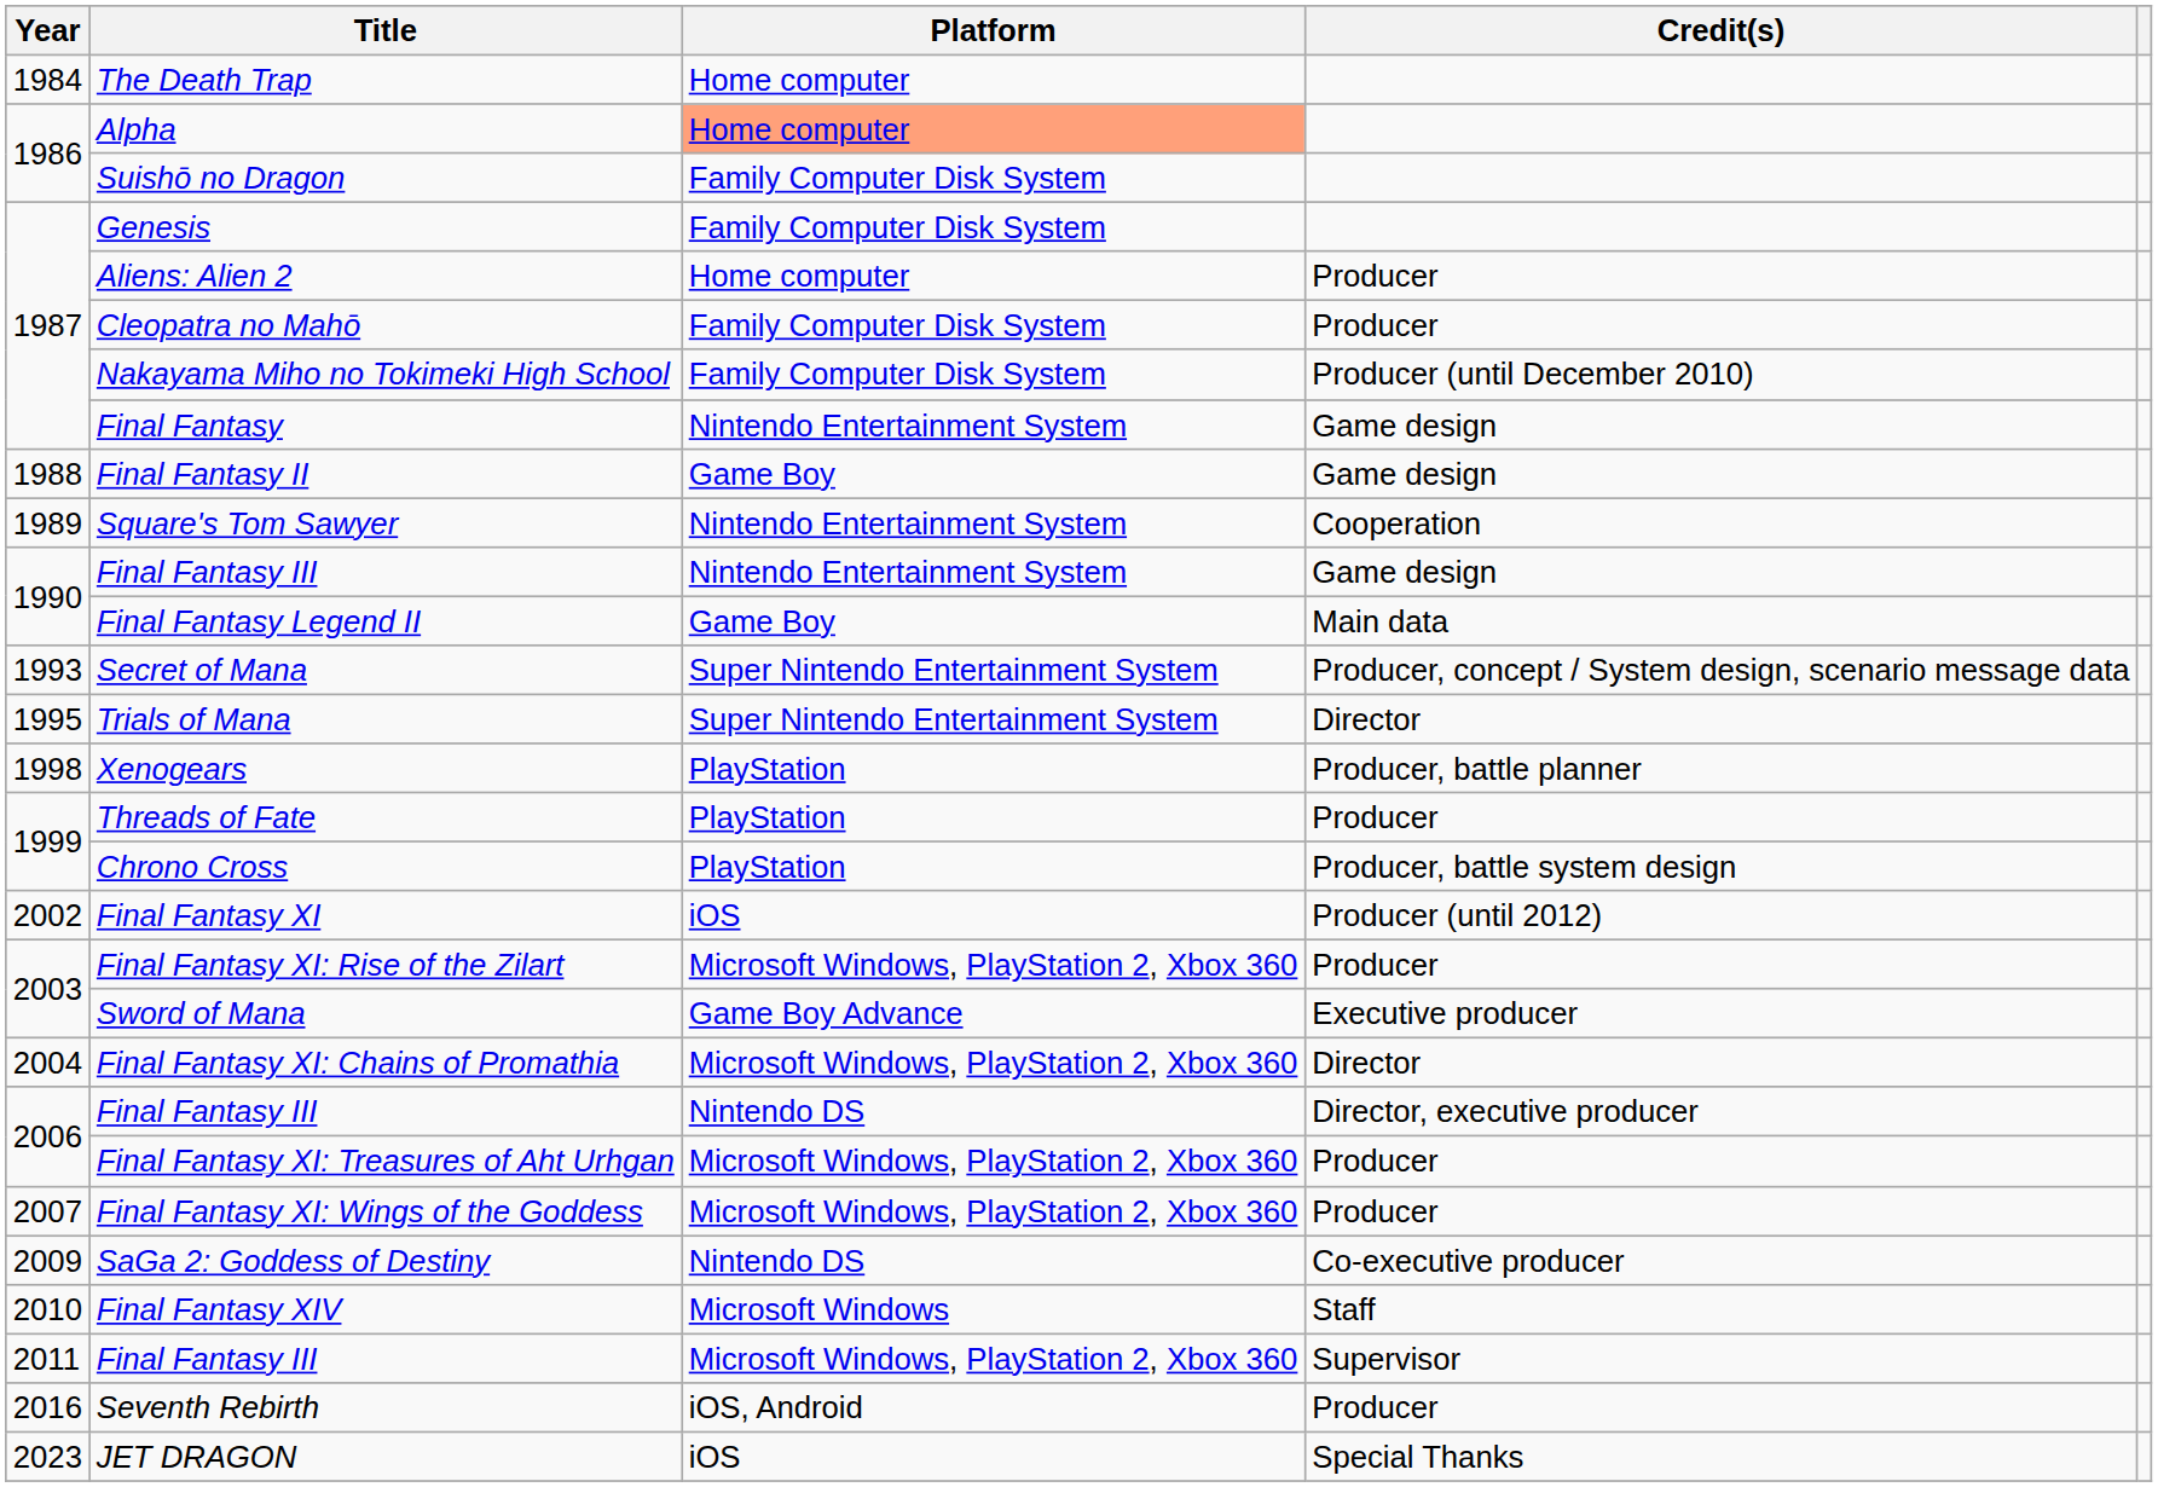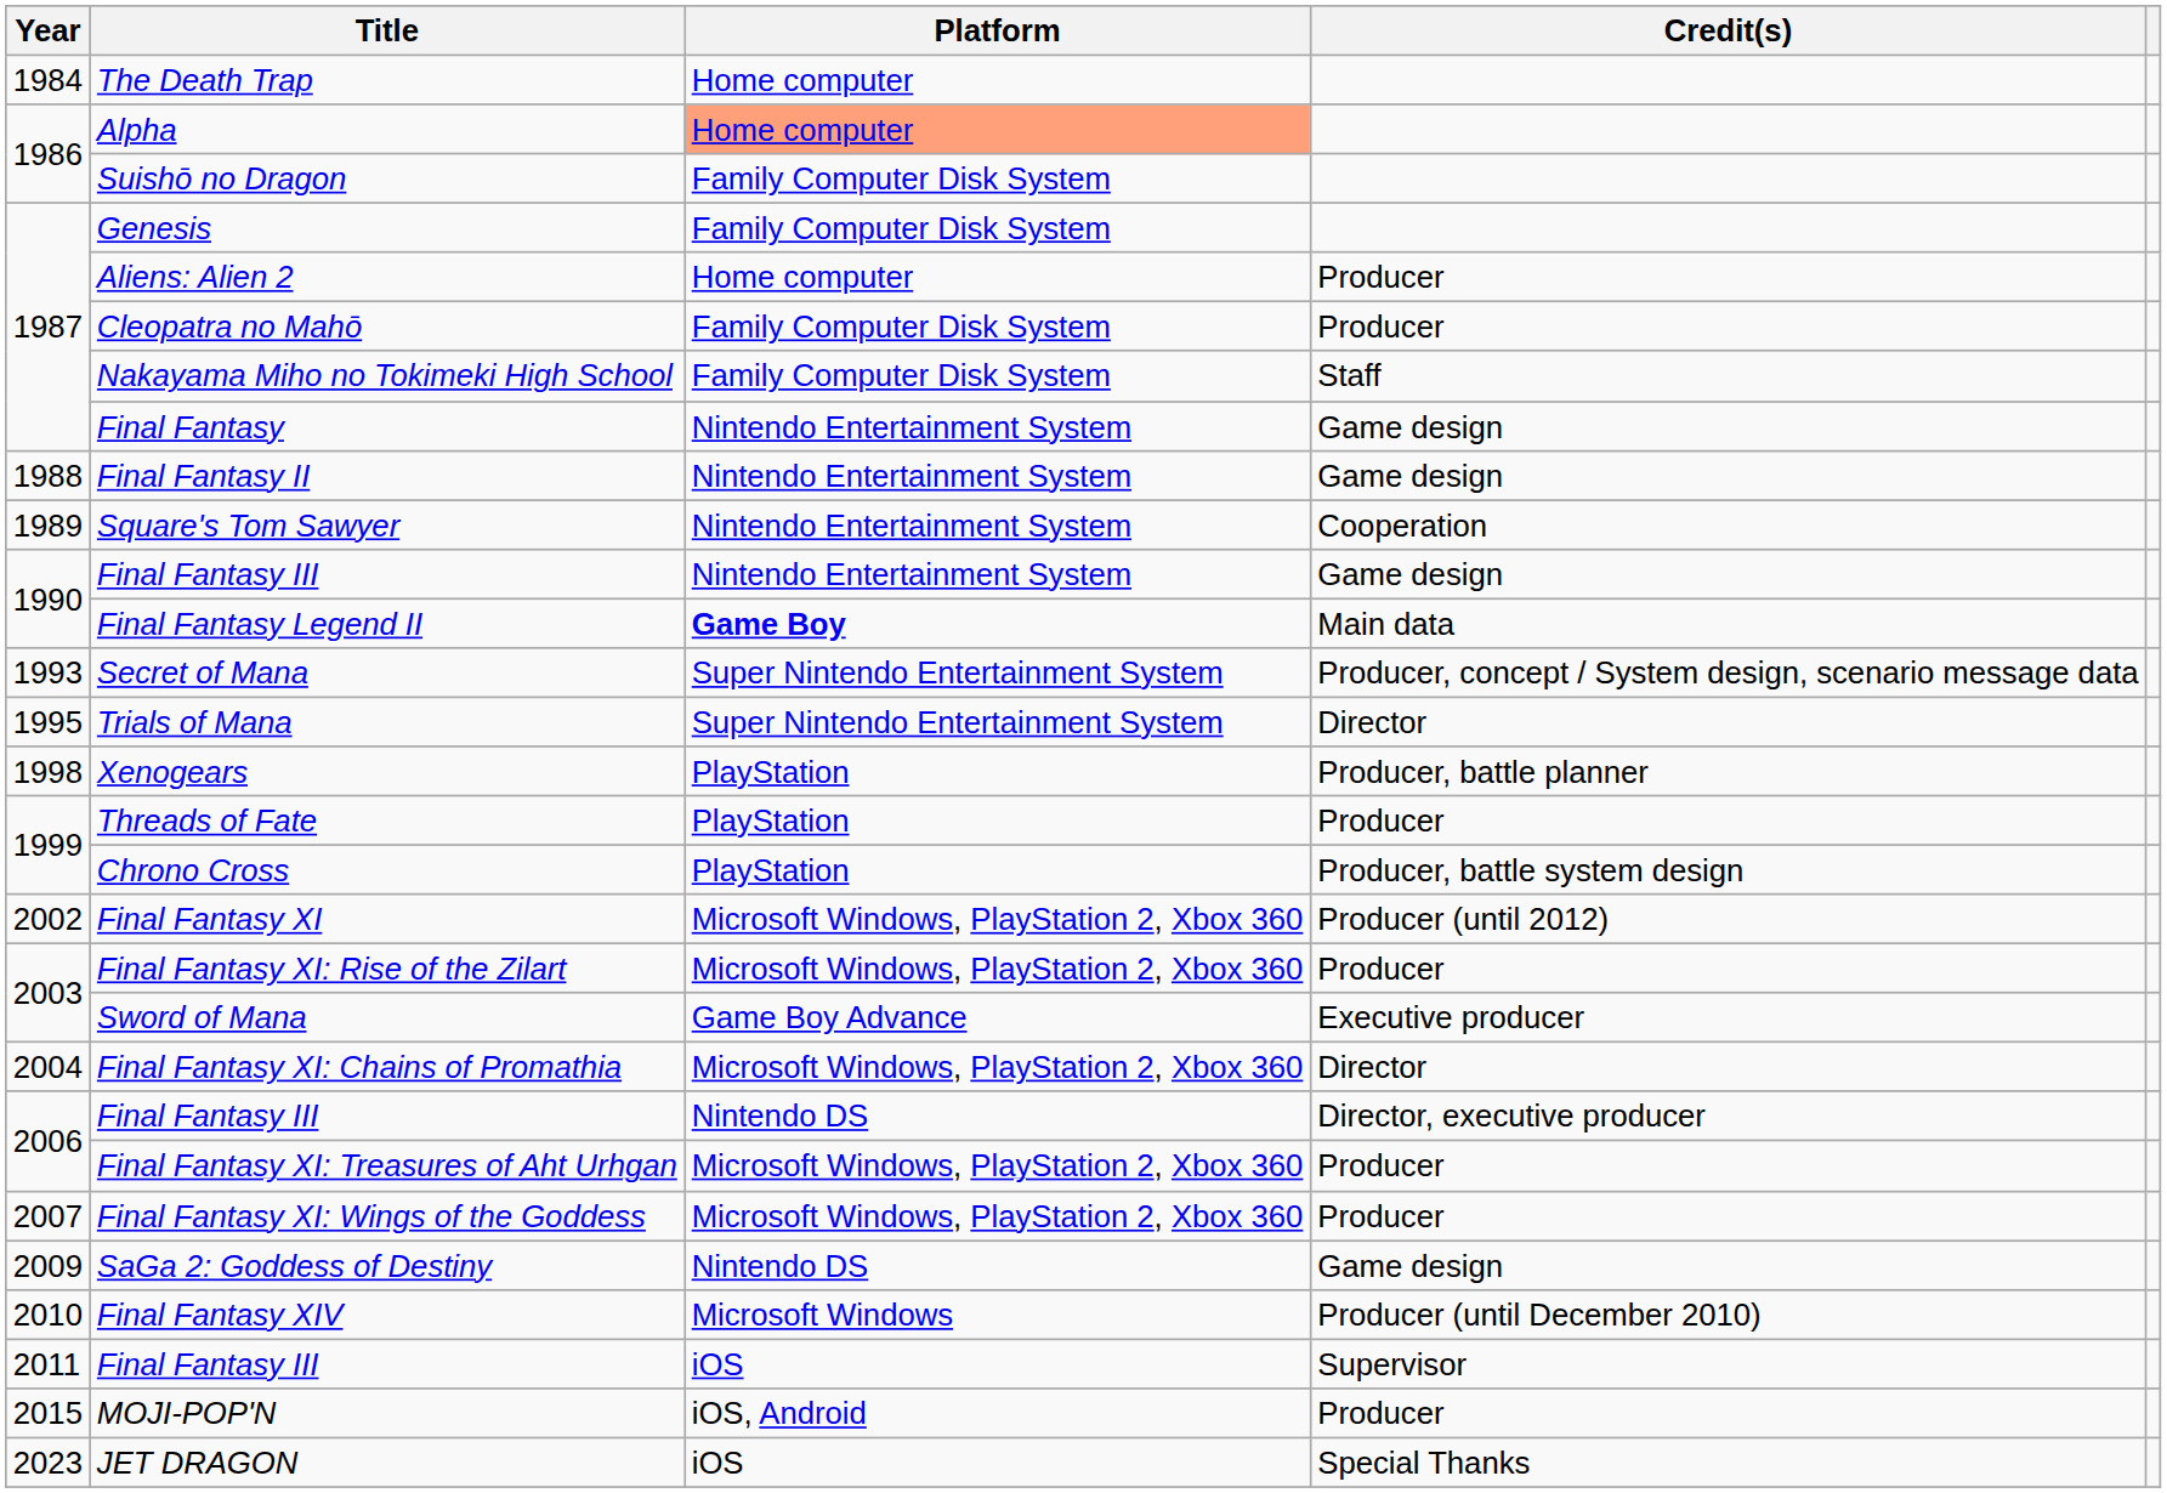 <table class="wikitable" style="font-size: 95%;">
 <tr>
 <th scope="col">Year</th>
 <th scope="col">Title</th>
 <th scope="col">Platform</th>
 <th scope="col">Credit(s)</th>
 <th scope="col"></th>
 </tr>
 <tr>
 <td>1984</td>
 <td><em><a href='#'>The Death Trap</a></em></td>
 <td><a href='#'>Home computer</a></td>
 <td></td>
 <td></td>
 </tr>
 <tr>
 <td rowspan="2">1986</td>
 <td><em><a href='#'>Alpha</a></em></td>
 <td style="background: lightsalmon;"><a href='#'>Home computer</a></td>
 <td></td>
 <td></td>
 </tr>
 <tr>
 <td><em><a href='#'>Suishō no Dragon</a></em></td>
 <td><a href='#'>Family Computer Disk System</a></td>
 <td></td>
 <td></td>
 </tr>
 <tr>
 <td rowspan="5">1987</td>
 <td><em><a href='#'>Genesis</a></em></td>
 <td><a href='#'>Family Computer Disk System</a></td>
 <td></td>
 <td></td>
 </tr>
 <tr>
 <td><em><a href='#'>Aliens: Alien 2</a></em></td>
 <td><a href='#'>Home computer</a></td>
 <td>Producer</td>
 <td></td>
 </tr>
 <tr>
 <td><em><a href='#'>Cleopatra no Mahō</a></em></td>
 <td><a href='#'>Family Computer Disk System</a></td>
 <td>Producer</td>
 <td></td>
 </tr>
 <tr>
 <td><em><a href='#'>Nakayama Miho no Tokimeki High School</a></em></td>
 <td><a href='#'>Family Computer Disk System</a></td>
-<td>Producer (until December 2010)</td>
+<td>Staff</td>
 <td></td>
 </tr>
 <tr>
 <td><em><a href='#'>Final Fantasy</a></em></td>
 <td><a href='#'>Nintendo Entertainment System</a></td>
 <td>Game design</td>
 <td></td>
 </tr>
 <tr>
 <td>1988</td>
 <td><em><a href='#'>Final Fantasy II</a></em></td>
-<td><a href='#'>Game Boy</a></td>
+<td><a href='#'>Nintendo Entertainment System</a></td>
 <td>Game design</td>
 <td></td>
 </tr>
 <tr>
 <td>1989</td>
 <td><em><a href='#'>Square's Tom Sawyer</a></em></td>
 <td><a href='#'>Nintendo Entertainment System</a></td>
 <td>Cooperation</td>
 <td></td>
 </tr>
 <tr>
 <td rowspan="2">1990</td>
 <td><em><a href='#'>Final Fantasy III</a></em></td>
 <td><a href='#'>Nintendo Entertainment System</a></td>
 <td>Game design</td>
 <td></td>
 </tr>
 <tr>
 <td><em><a href='#'>Final Fantasy Legend II</a></em></td>
-<td><a href='#'>Game Boy</a></td>
+<td><strong><a href='#'>Game Boy</a></strong></td>
 <td>Main data</td>
 <td></td>
 </tr>
 <tr>
 <td>1993</td>
 <td><em><a href='#'>Secret of Mana</a></em></td>
 <td><a href='#'>Super Nintendo Entertainment System</a></td>
 <td>Producer, concept / System design, scenario message data</td>
 <td></td>
 </tr>
 <tr>
 <td>1995</td>
 <td><em><a href='#'>Trials of Mana</a></em></td>
 <td><a href='#'>Super Nintendo Entertainment System</a></td>
 <td>Director</td>
 <td></td>
 </tr>
 <tr>
 <td>1998</td>
 <td><em><a href='#'>Xenogears</a></em></td>
 <td><a href='#'>PlayStation</a></td>
 <td>Producer, battle planner</td>
 <td></td>
 </tr>
 <tr>
 <td rowspan="2">1999</td>
 <td><em><a href='#'>Threads of Fate</a></em></td>
 <td><a href='#'>PlayStation</a></td>
 <td>Producer</td>
 <td></td>
 </tr>
 <tr>
 <td><em><a href='#'>Chrono Cross</a></em></td>
 <td><a href='#'>PlayStation</a></td>
 <td>Producer, battle system design</td>
 <td></td>
 </tr>
 <tr>
 <td>2002</td>
 <td><em><a href='#'>Final Fantasy XI</a></em></td>
-<td><a href='#'>iOS</a></td>
+<td><a href='#'>Microsoft Windows</a>, <a href='#'>PlayStation 2</a>, <a href='#'>Xbox 360</a></td>
 <td>Producer (until 2012)</td>
 <td></td>
 </tr>
 <tr>
 <td rowspan="2">2003</td>
 <td><em><a href='#'>Final Fantasy XI: Rise of the Zilart</a></em></td>
 <td><a href='#'>Microsoft Windows</a>, <a href='#'>PlayStation 2</a>, <a href='#'>Xbox 360</a></td>
 <td>Producer</td>
 <td></td>
 </tr>
 <tr>
 <td><em><a href='#'>Sword of Mana</a></em></td>
 <td><a href='#'>Game Boy Advance</a></td>
 <td>Executive producer</td>
 <td></td>
 </tr>
 <tr>
 <td>2004</td>
 <td><em><a href='#'>Final Fantasy XI: Chains of Promathia</a></em></td>
 <td><a href='#'>Microsoft Windows</a>, <a href='#'>PlayStation 2</a>, <a href='#'>Xbox 360</a></td>
 <td>Director</td>
 <td></td>
 </tr>
 <tr>
 <td rowspan="2">2006</td>
 <td><em><a href='#'>Final Fantasy III</a></em></td>
 <td><a href='#'>Nintendo DS</a></td>
 <td>Director, executive producer</td>
 <td></td>
 </tr>
 <tr>
 <td><em><a href='#'>Final Fantasy XI: Treasures of Aht Urhgan</a></em></td>
 <td><a href='#'>Microsoft Windows</a>, <a href='#'>PlayStation 2</a>, <a href='#'>Xbox 360</a></td>
 <td>Producer</td>
 <td></td>
 </tr>
 <tr>
 <td>2007</td>
 <td><em><a href='#'>Final Fantasy XI: Wings of the Goddess</a></em></td>
 <td><a href='#'>Microsoft Windows</a>, <a href='#'>PlayStation 2</a>, <a href='#'>Xbox 360</a></td>
 <td>Producer</td>
 <td></td>
 </tr>
 <tr>
 <td>2009</td>
 <td><em><a href='#'>SaGa 2: Goddess of Destiny</a></em></td>
 <td><a href='#'>Nintendo DS</a></td>
-<td>Co-executive producer</td>
+<td>Game design</td>
 <td></td>
 </tr>
 <tr>
 <td>2010</td>
 <td><em><a href='#'>Final Fantasy XIV</a></em></td>
 <td><a href='#'>Microsoft Windows</a></td>
-<td>Staff</td>
+<td>Producer (until December 2010)</td>
 <td></td>
 </tr>
 <tr>
 <td>2011</td>
 <td><em><a href='#'>Final Fantasy III</a></em></td>
-<td><a href='#'>Microsoft Windows</a>, <a href='#'>PlayStation 2</a>, <a href='#'>Xbox 360</a></td>
+<td><a href='#'>iOS</a></td>
 <td>Supervisor</td>
 <td></td>
 </tr>
 <tr>
-<td>2016</td>
-<td><em>Seventh Rebirth</em></td>
-<td>iOS, Android</td>
+<td>2015</td>
+<td><em>MOJI-POP'N</em></td>
+<td>iOS, <a href='#'>Android</a></td>
 <td>Producer</td>
 <td></td>
 </tr>
 <tr>
 <td>2023</td>
 <td><em>JET DRAGON</em></td>
 <td>iOS</td>
 <td>Special Thanks</td>
 <td></td>
 </tr>
 </table>
